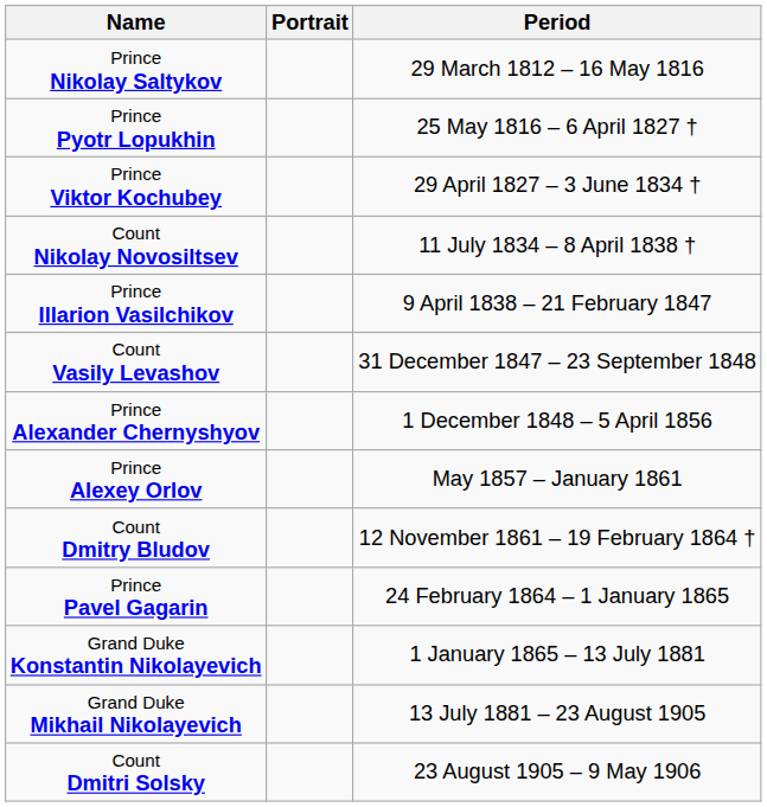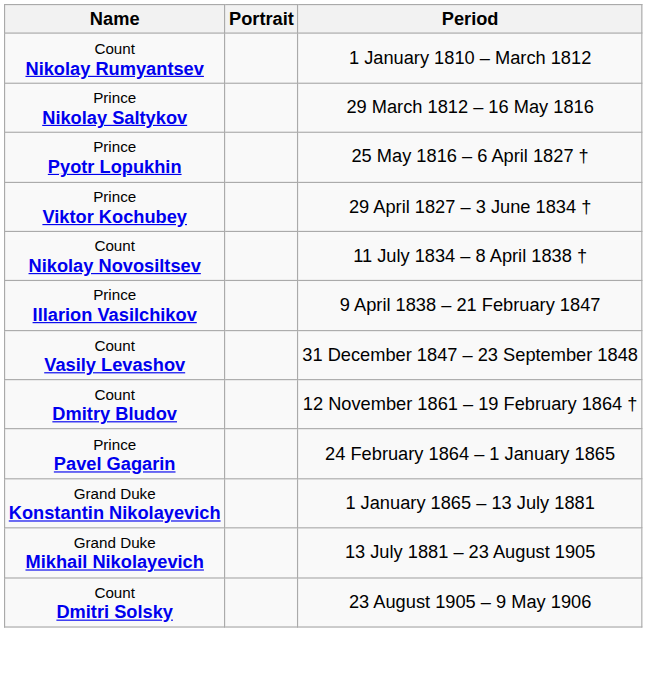 <table class="wikitable" style="text-align:center">
 <tr>
 <th>Name</th>
 <th>Portrait</th>
 <th>Period</th>
+</tr>
+<tr>
+<td><small>Count</small><br><strong><a href='#'>Nikolay Rumyantsev</a></strong></td>
+<td></td>
+<td>1 January 1810 – March 1812</td>
 </tr>
 <tr>
 <td><small>Prince</small><br><strong><a href='#'>Nikolay Saltykov</a></strong></td>
 <td></td>
 <td>29 March 1812 – 16 May 1816</td>
 </tr>
 <tr>
 <td><small>Prince</small><br><strong><a href='#'>Pyotr Lopukhin</a></strong></td>
 <td></td>
 <td>25 May 1816 – 6 April 1827 †</td>
 </tr>
 <tr>
 <td><small>Prince</small><br><strong><a href='#'>Viktor Kochubey</a></strong></td>
 <td></td>
 <td>29 April 1827 – 3 June 1834 †</td>
 </tr>
 <tr>
 <td><small>Count</small><br><strong><a href='#'>Nikolay Novosiltsev</a></strong></td>
 <td></td>
 <td>11 July 1834 – 8 April 1838 †</td>
 </tr>
 <tr>
 <td><small>Prince</small><br><strong><a href='#'>Illarion Vasilchikov</a></strong></td>
 <td></td>
 <td>9 April 1838 – 21 February 1847</td>
 </tr>
 <tr>
 <td><small>Count</small><br><strong><a href='#'>Vasily Levashov</a></strong></td>
 <td></td>
 <td>31 December 1847 – 23 September 1848</td>
 </tr>
 <tr>
-<td><small>Prince</small><br><strong><a href='#'>Alexander Chernyshyov</a></strong></td>
-<td></td>
-<td>1 December 1848 – 5 April 1856</td>
-</tr>
-<tr>
-<td><small>Prince</small><br><strong><a href='#'>Alexey Orlov</a></strong></td>
-<td></td>
-<td>May 1857 – January 1861</td>
-</tr>
-<tr>
 <td><small>Count</small><br><strong><a href='#'>Dmitry Bludov</a></strong></td>
 <td></td>
 <td>12 November 1861 – 19 February 1864 †</td>
 </tr>
 <tr>
 <td><small>Prince</small><br><strong><a href='#'>Pavel Gagarin</a></strong></td>
 <td></td>
 <td>24 February 1864 – 1 January 1865</td>
 </tr>
 <tr>
 <td><small>Grand Duke</small><br><strong><a href='#'>Konstantin Nikolayevich</a></strong></td>
 <td></td>
 <td>1 January 1865 – 13 July 1881</td>
 </tr>
 <tr>
 <td><small>Grand Duke</small><br><strong><a href='#'>Mikhail Nikolayevich</a></strong></td>
 <td></td>
 <td>13 July 1881 – 23 August 1905</td>
 </tr>
 <tr>
 <td><small>Count</small><br><strong><a href='#'>Dmitri Solsky</a></strong></td>
 <td></td>
 <td>23 August 1905 – 9 May 1906</td>
 </tr>
 </table>
